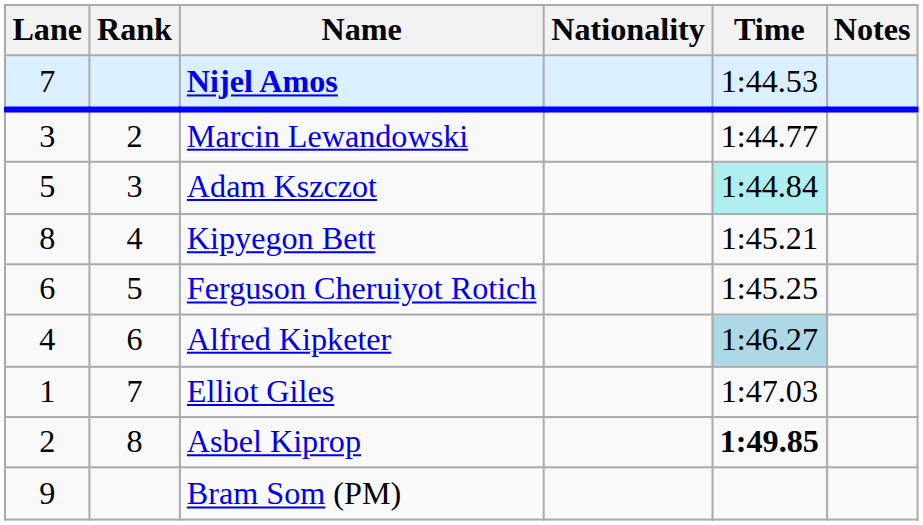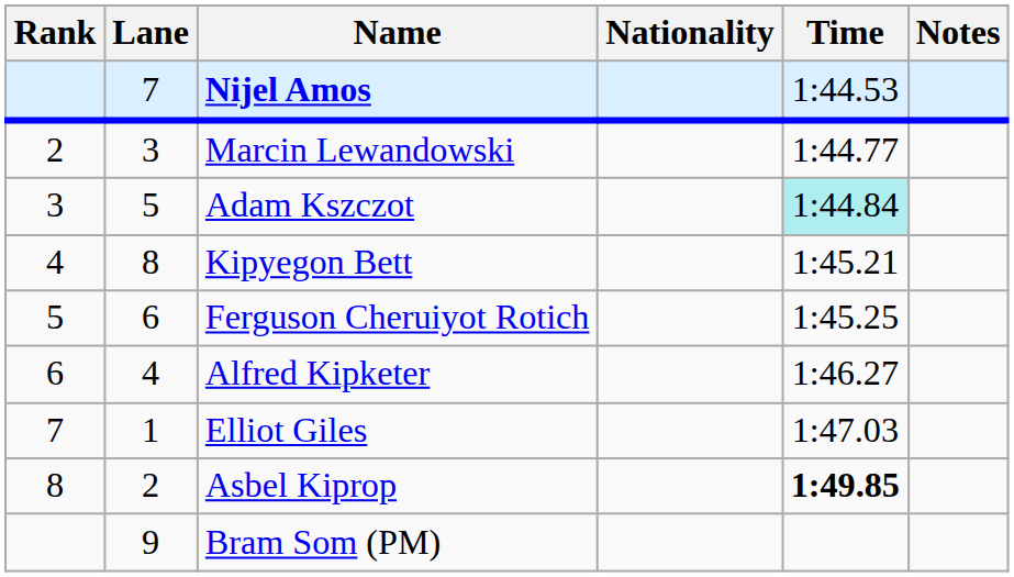 <table class="wikitable sortable" style="text-align:center">
 <tr>
+<th>Rank</th>
 <th>Lane</th>
-<th>Rank</th>
 <th>Name</th>
 <th>Nationality</th>
 <th>Time</th>
 <th>Notes</th>
 </tr>
 <tr bgcolor=#daefff>
+<td></td>
 <td>7</td>
-<td></td>
 <td align=left><strong><a href='#'>Nijel Amos</a></strong></td>
 <td align=left><strong></strong></td>
 <td>1:44.53</td>
 <td></td>
 </tr>
 <tr style="border-top:3px solid blue;">
+<td>2</td>
 <td>3</td>
-<td>2</td>
 <td align=left><a href='#'>Marcin Lewandowski</a></td>
 <td align=left></td>
 <td>1:44.77</td>
 <td></td>
 </tr>
 <tr>
+<td>3</td>
 <td>5</td>
-<td>3</td>
 <td align=left><a href='#'>Adam Kszczot</a></td>
 <td align=left></td>
 <td style="background: paleturquoise;">1:44.84</td>
 <td></td>
 </tr>
 <tr>
+<td>4</td>
 <td>8</td>
-<td>4</td>
 <td align=left><a href='#'>Kipyegon Bett</a></td>
 <td align=left></td>
 <td>1:45.21</td>
 <td></td>
 </tr>
 <tr>
+<td>5</td>
 <td>6</td>
-<td>5</td>
 <td align=left><a href='#'>Ferguson Cheruiyot Rotich</a></td>
 <td align=left></td>
 <td>1:45.25</td>
 <td></td>
 </tr>
 <tr>
+<td>6</td>
 <td>4</td>
-<td>6</td>
 <td align=left><a href='#'>Alfred Kipketer</a></td>
 <td align=left></td>
-<td style="background: lightblue;">1:46.27</td>
+<td>1:46.27</td>
 <td></td>
 </tr>
 <tr>
+<td>7</td>
 <td>1</td>
-<td>7</td>
 <td align=left><a href='#'>Elliot Giles</a></td>
 <td align=left></td>
 <td>1:47.03</td>
 <td></td>
 </tr>
 <tr>
+<td>8</td>
 <td>2</td>
-<td>8</td>
 <td align=left><a href='#'>Asbel Kiprop</a></td>
 <td align=left></td>
 <td><strong>1:49.85</strong></td>
 <td></td>
 </tr>
 <tr>
+<td></td>
 <td>9</td>
-<td></td>
 <td align=left><a href='#'>Bram Som</a> (PM)</td>
 <td align=left></td>
 <td></td>
 <td></td>
 </tr>
 </table>
